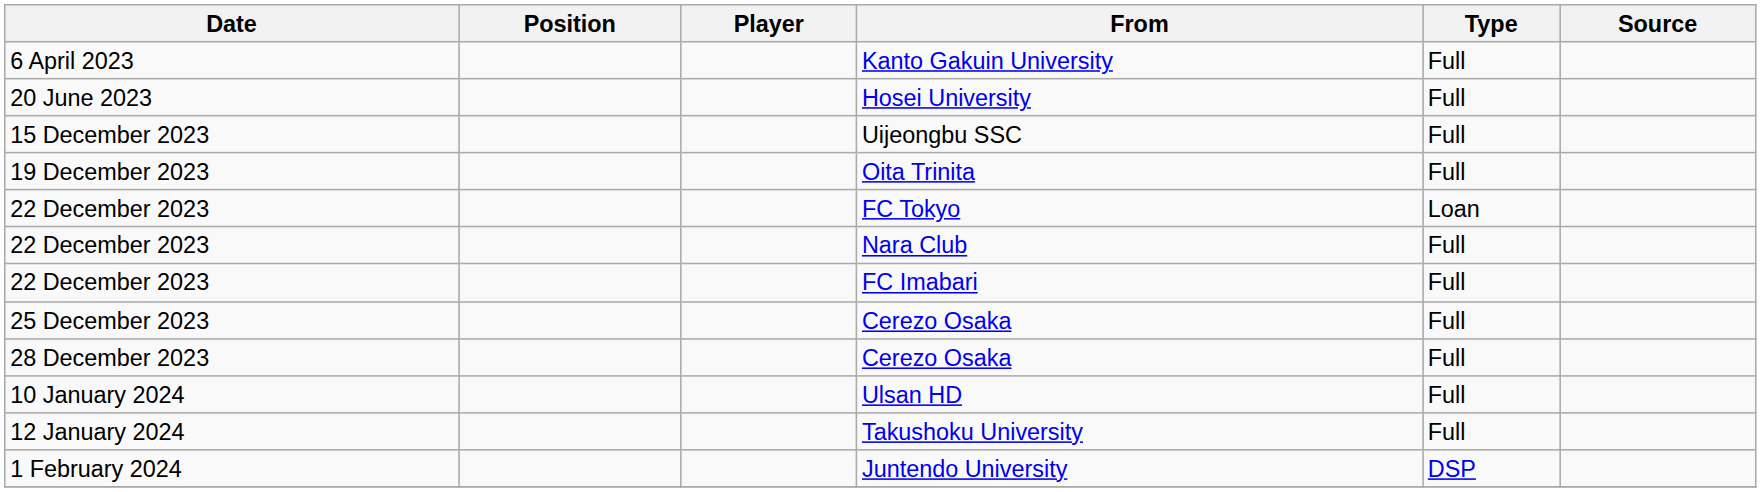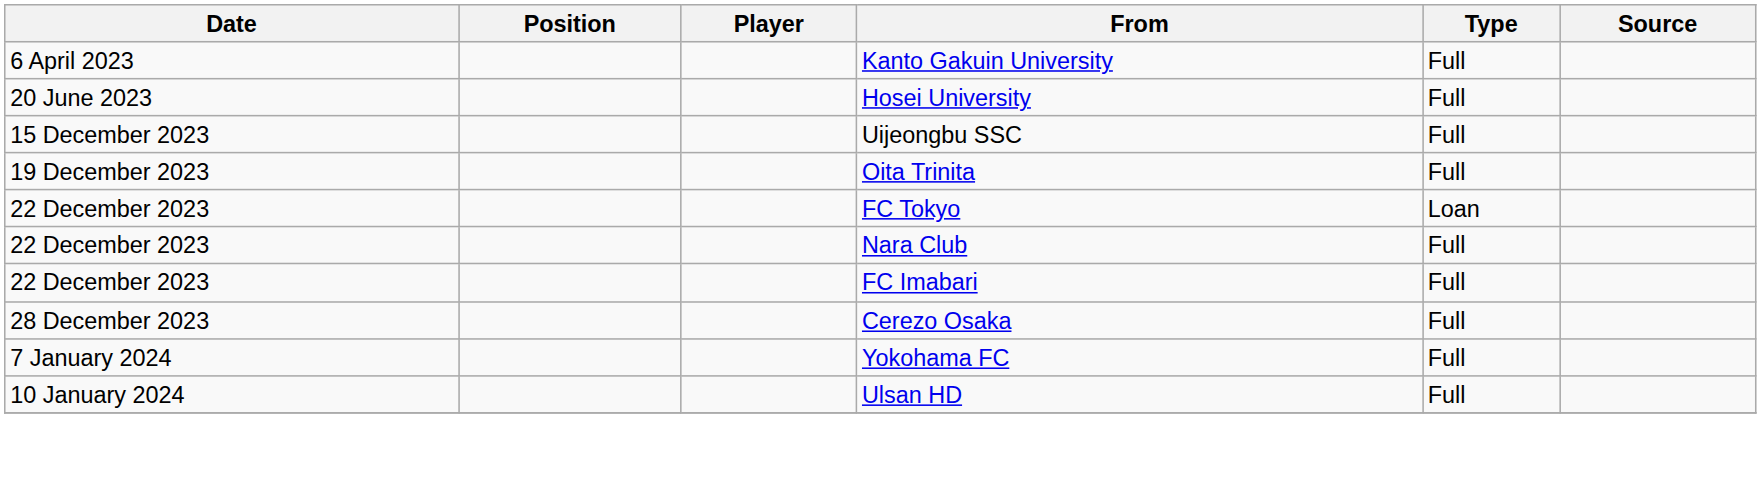 <table class="wikitable sortable" style="width:90%; text-align:center; font-size:95%; text-align:left;">
 <tr>
 <th>Date</th>
 <th>Position</th>
 <th>Player</th>
 <th>From</th>
 <th>Type</th>
 <th>Source</th>
 </tr>
 <tr>
 <td>6 April 2023</td>
 <td></td>
 <td></td>
 <td> <a href='#'>Kanto Gakuin University</a></td>
 <td>Full</td>
 <td></td>
 </tr>
 <tr>
 <td>20 June 2023</td>
 <td></td>
 <td></td>
 <td> <a href='#'>Hosei University</a></td>
 <td>Full</td>
 <td></td>
 </tr>
 <tr>
 <td>15 December 2023</td>
 <td></td>
 <td></td>
 <td> Uijeongbu SSC</td>
 <td>Full</td>
 <td></td>
 </tr>
 <tr>
 <td>19 December 2023</td>
 <td></td>
 <td></td>
 <td> <a href='#'>Oita Trinita</a></td>
 <td>Full</td>
 <td></td>
 </tr>
 <tr>
 <td>22 December 2023</td>
 <td></td>
 <td></td>
 <td> <a href='#'>FC Tokyo</a></td>
 <td>Loan</td>
 <td></td>
 </tr>
 <tr>
 <td>22 December 2023</td>
 <td></td>
 <td></td>
 <td> <a href='#'>Nara Club</a></td>
 <td>Full</td>
 <td></td>
 </tr>
 <tr>
 <td>22 December 2023</td>
 <td></td>
 <td></td>
 <td> <a href='#'>FC Imabari</a></td>
 <td>Full</td>
 <td></td>
 </tr>
 <tr>
-<td>25 December 2023</td>
+<td>28 December 2023</td>
 <td></td>
 <td></td>
 <td> <a href='#'>Cerezo Osaka</a></td>
 <td>Full</td>
 <td></td>
 </tr>
 <tr>
-<td>28 December 2023</td>
+<td>7 January 2024</td>
 <td></td>
 <td></td>
-<td> <a href='#'>Cerezo Osaka</a></td>
+<td> <a href='#'>Yokohama FC</a></td>
 <td>Full</td>
 <td></td>
 </tr>
 <tr>
 <td>10 January 2024</td>
 <td></td>
 <td></td>
 <td> <a href='#'>Ulsan HD</a></td>
 <td>Full</td>
 <td></td>
 </tr>
 <tr>
-<td>12 January 2024</td>
-<td></td>
-<td></td>
-<td> <a href='#'>Takushoku University</a></td>
-<td>Full</td>
-<td></td>
-</tr>
-<tr>
-<td>1 February 2024</td>
-<td></td>
-<td></td>
-<td> <a href='#'>Juntendo University</a></td>
-<td><a href='#'>DSP</a></td>
-<td></td>
-</tr>
-<tr>
 </tr>
 </table>
